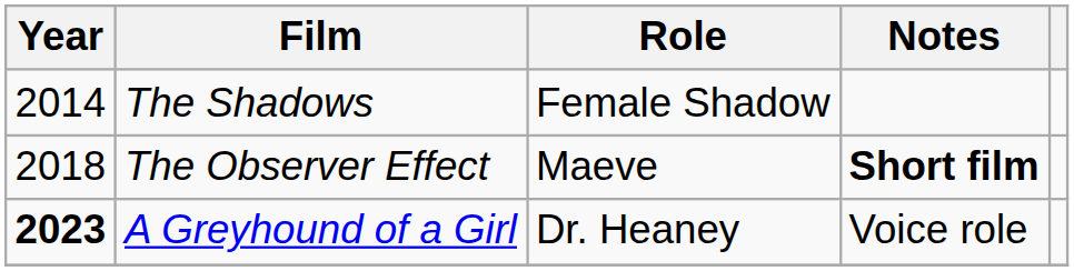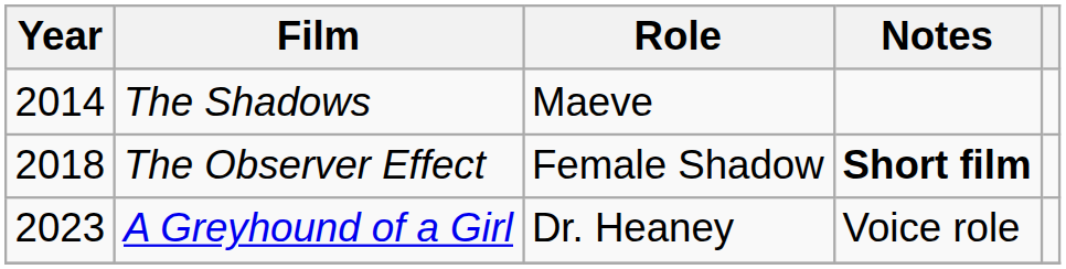 <table class="wikitable">
 <tr>
 <th>Year</th>
 <th>Film</th>
 <th>Role</th>
 <th>Notes</th>
 <th class="unsortable"></th>
 </tr>
 <tr>
 <td>2014</td>
 <td><em>The Shadows</em></td>
-<td>Female Shadow</td>
+<td>Maeve</td>
 <td></td>
 <td></td>
 </tr>
 <tr>
 <td>2018</td>
 <td><em>The Observer Effect</em></td>
-<td>Maeve</td>
+<td>Female Shadow</td>
 <td><strong>Short film</strong></td>
 <td></td>
 </tr>
 <tr>
-<td><strong>2023</strong></td>
+<td>2023</td>
 <td><em><a href='#'>A Greyhound of a Girl</a></em></td>
 <td>Dr. Heaney</td>
 <td>Voice role</td>
 <td></td>
 </tr>
 <tr>
 </tr>
 </table>
